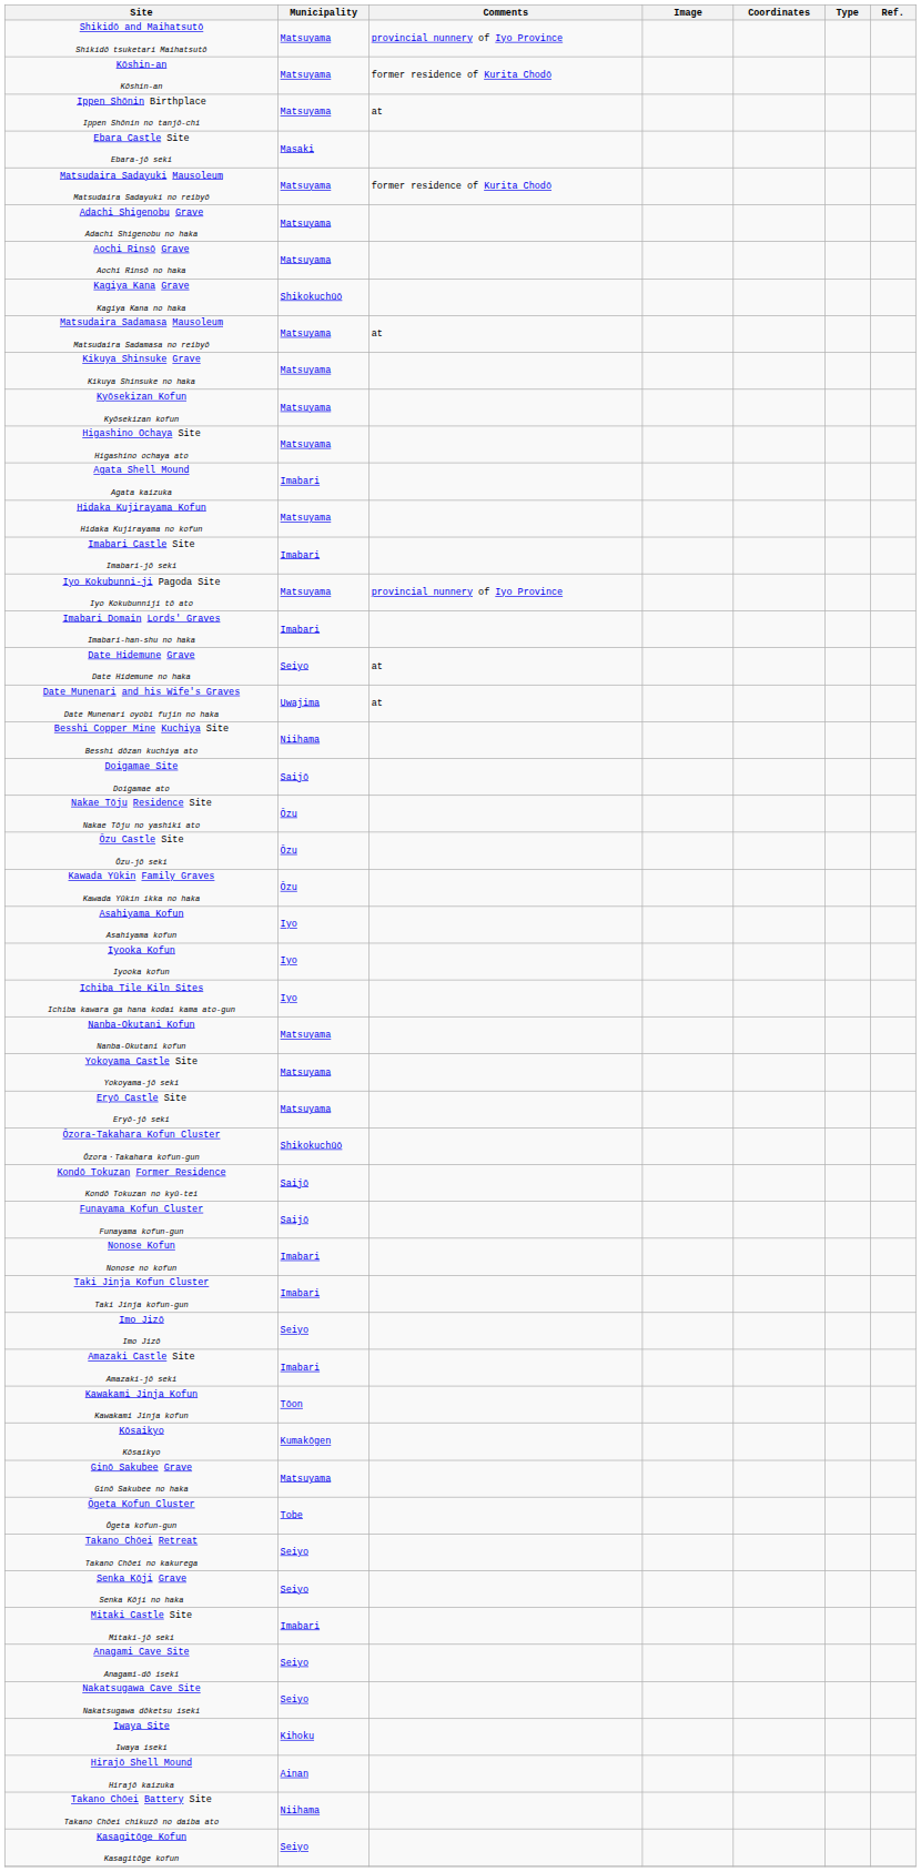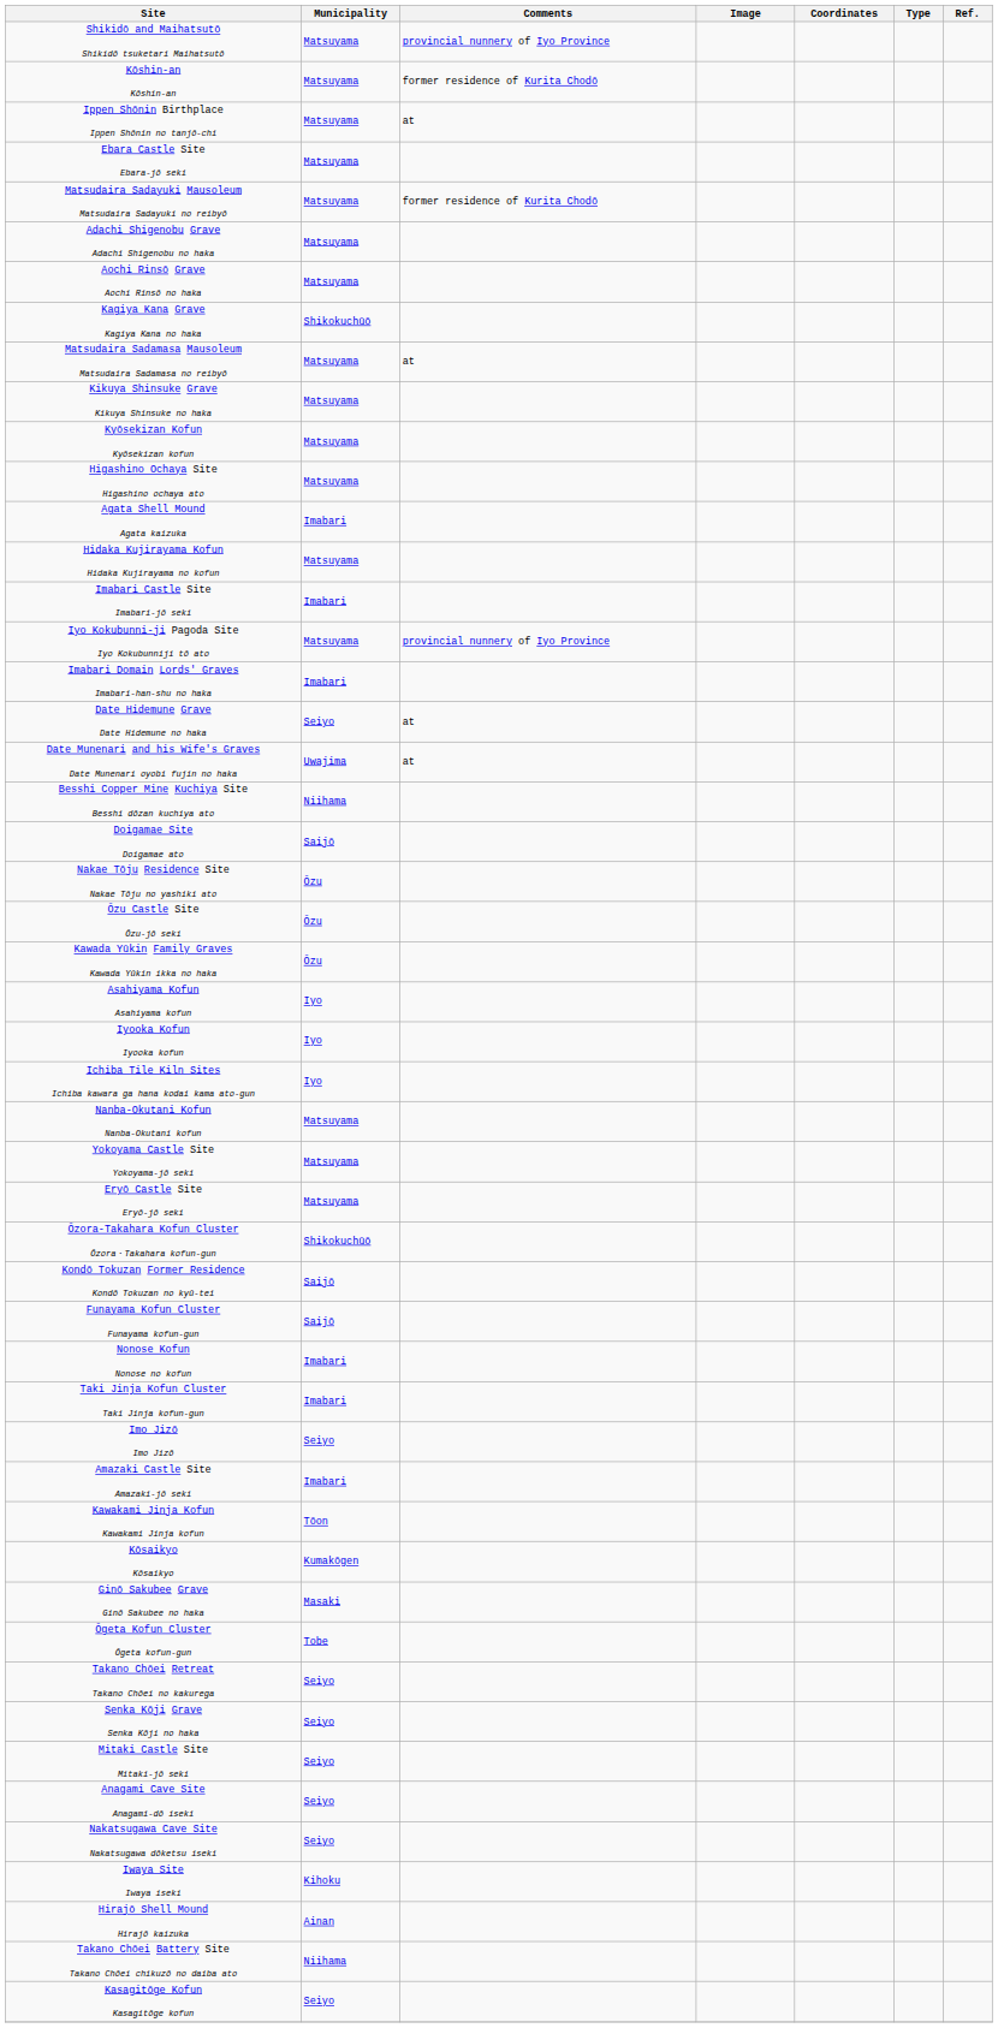 <table class="wikitable sortable"  style="width:100%;">
 <tr>
 <th width="30%" align="left">Site</th>
 <th width="10%" align="left">Municipality</th>
 <th width="30%" align="left" class="unsortable">Comments</th>
 <th width="10%" align="left"  class="unsortable">Image</th>
 <th width="10%" align="left" class="unsortable">Coordinates</th>
 <th width="5%" align="left">Type</th>
 <th width="5%" align="left"  class="unsortable">Ref.</th>
 </tr>
 <tr>
 <td align="center"><a href='#'>Shikidō and Maihatsutō</a><br><br><small><em>Shikidō tsuketari Maihatsutō</em></small></td>
 <td><a href='#'>Matsuyama</a></td>
 <td><a href='#'>provincial nunnery</a> of <a href='#'>Iyo Province</a></td>
 <td></td>
 <td></td>
 <td></td>
 <td></td>
 </tr>
 <tr>
 <td align="center"><a href='#'>Kōshin-an</a><br><br><small><em>Kōshin-an</em></small></td>
 <td><a href='#'>Matsuyama</a></td>
 <td>former residence of <a href='#'>Kurita Chodō</a></td>
 <td></td>
 <td></td>
 <td></td>
 <td></td>
 </tr>
 <tr>
 <td align="center"><a href='#'>Ippen Shōnin</a> Birthplace<br><br><small><em>Ippen Shōnin no tanjō-chi</em></small></td>
 <td><a href='#'>Matsuyama</a></td>
 <td>at </td>
 <td></td>
 <td></td>
 <td></td>
 <td></td>
 </tr>
 <tr>
 <td align="center"><a href='#'>Ebara Castle</a> Site<br><br><small><em>Ebara-jō seki</em></small></td>
-<td><a href='#'>Masaki</a></td>
+<td><a href='#'>Matsuyama</a></td>
 <td></td>
 <td></td>
 <td></td>
 <td></td>
 <td></td>
 </tr>
 <tr>
 <td align="center"><a href='#'>Matsudaira Sadayuki</a> <a href='#'>Mausoleum</a><br><br><small><em>Matsudaira Sadayuki no reibyō</em></small></td>
 <td><a href='#'>Matsuyama</a></td>
 <td>former residence of <a href='#'>Kurita Chodō</a></td>
 <td></td>
 <td></td>
 <td></td>
 <td></td>
 </tr>
 <tr>
 <td align="center"><a href='#'>Adachi Shigenobu</a> <a href='#'>Grave</a><br><br><small><em>Adachi Shigenobu no haka</em></small></td>
 <td><a href='#'>Matsuyama</a></td>
 <td></td>
 <td></td>
 <td></td>
 <td></td>
 <td></td>
 </tr>
 <tr>
 <td align="center"><a href='#'>Aochi Rinsō</a> <a href='#'>Grave</a><br><br><small><em>Aochi Rinsō no haka</em></small></td>
 <td><a href='#'>Matsuyama</a></td>
 <td></td>
 <td></td>
 <td></td>
 <td></td>
 <td></td>
 </tr>
 <tr>
 <td align="center"><a href='#'>Kagiya Kana</a> <a href='#'>Grave</a><br><br><small><em>Kagiya Kana no haka</em></small></td>
 <td><a href='#'>Shikokuchūō</a></td>
 <td></td>
 <td></td>
 <td></td>
 <td></td>
 <td></td>
 </tr>
 <tr>
 <td align="center"><a href='#'>Matsudaira Sadamasa</a> <a href='#'>Mausoleum</a><br><br><small><em>Matsudaira Sadamasa no reibyō</em></small></td>
 <td><a href='#'>Matsuyama</a></td>
 <td>at </td>
 <td></td>
 <td></td>
 <td></td>
 <td></td>
 </tr>
 <tr>
 <td align="center"><a href='#'>Kikuya Shinsuke</a> <a href='#'>Grave</a><br><br><small><em>Kikuya Shinsuke no haka</em></small></td>
 <td><a href='#'>Matsuyama</a></td>
 <td></td>
 <td></td>
 <td></td>
 <td></td>
 <td></td>
 </tr>
 <tr>
 <td align="center"><a href='#'>Kyōsekizan Kofun</a><br><br><small><em>Kyōsekizan kofun</em></small></td>
 <td><a href='#'>Matsuyama</a></td>
 <td></td>
 <td></td>
 <td></td>
 <td></td>
 <td></td>
 </tr>
 <tr>
 <td align="center"><a href='#'>Higashino Ochaya</a> Site<br><br><small><em>Higashino ochaya ato</em></small></td>
 <td><a href='#'>Matsuyama</a></td>
 <td></td>
 <td></td>
 <td></td>
 <td></td>
 <td></td>
 </tr>
 <tr>
 <td align="center"><a href='#'>Agata Shell Mound</a><br><br><small><em>Agata kaizuka</em></small></td>
 <td><a href='#'>Imabari</a></td>
 <td></td>
 <td></td>
 <td></td>
 <td></td>
 <td></td>
 </tr>
 <tr>
 <td align="center"><a href='#'>Hidaka Kujirayama Kofun</a><br><br><small><em>Hidaka Kujirayama no kofun</em></small></td>
 <td><a href='#'>Matsuyama</a></td>
 <td></td>
 <td></td>
 <td></td>
 <td></td>
 <td></td>
 </tr>
 <tr>
 <td align="center"><a href='#'>Imabari Castle</a> Site<br><br><small><em>Imabari-jō seki</em></small></td>
 <td><a href='#'>Imabari</a></td>
 <td></td>
 <td></td>
 <td></td>
 <td></td>
 <td></td>
 </tr>
 <tr>
 <td align="center"><a href='#'>Iyo Kokubunni-ji</a> Pagoda Site<br><br><small><em>Iyo Kokubunniji tō ato</em></small></td>
 <td><a href='#'>Matsuyama</a></td>
 <td><a href='#'>provincial nunnery</a> of <a href='#'>Iyo Province</a></td>
 <td></td>
 <td></td>
 <td></td>
 <td></td>
 </tr>
 <tr>
 <td align="center"><a href='#'>Imabari Domain</a> <a href='#'>Lords' Graves</a><br><br><small><em>Imabari-han-shu no haka</em></small></td>
 <td><a href='#'>Imabari</a></td>
 <td></td>
 <td></td>
 <td></td>
 <td></td>
 <td></td>
 </tr>
 <tr>
 <td align="center"><a href='#'>Date Hidemune</a> <a href='#'>Grave</a><br><br><small><em>Date Hidemune no haka</em></small></td>
 <td><a href='#'>Seiyo</a></td>
 <td>at </td>
 <td></td>
 <td></td>
 <td></td>
 <td></td>
 </tr>
 <tr>
 <td align="center"><a href='#'>Date Munenari</a> <a href='#'>and his Wife's Graves</a><br><br><small><em>Date Munenari oyobi fujin no haka</em></small></td>
 <td><a href='#'>Uwajima</a></td>
 <td>at </td>
 <td></td>
 <td></td>
 <td></td>
 <td></td>
 </tr>
 <tr>
 <td align="center"><a href='#'>Besshi Copper Mine</a> <a href='#'>Kuchiya</a> Site<br><br><small><em>Besshi dōzan kuchiya ato</em></small></td>
 <td><a href='#'>Niihama</a></td>
 <td></td>
 <td></td>
 <td></td>
 <td></td>
 <td></td>
 </tr>
 <tr>
 <td align="center"><a href='#'>Doigamae Site</a><br><br><small><em>Doigamae ato</em></small></td>
 <td><a href='#'>Saijō</a></td>
 <td></td>
 <td></td>
 <td></td>
 <td></td>
 <td></td>
 </tr>
 <tr>
 <td align="center"><a href='#'>Nakae Tōju</a> <a href='#'>Residence</a> Site<br><br><small><em>Nakae Tōju no yashiki ato</em></small></td>
 <td><a href='#'>Ōzu</a></td>
 <td></td>
 <td></td>
 <td></td>
 <td></td>
 <td></td>
 </tr>
 <tr>
 <td align="center"><a href='#'>Ōzu Castle</a> Site<br><br><small><em>Ōzu-jō seki</em></small></td>
 <td><a href='#'>Ōzu</a></td>
 <td></td>
 <td></td>
 <td></td>
 <td></td>
 <td></td>
 </tr>
 <tr>
 <td align="center"><a href='#'>Kawada Yūkin</a> <a href='#'>Family Graves</a><br><br><small><em>Kawada Yūkin ikka no haka</em></small></td>
 <td><a href='#'>Ōzu</a></td>
 <td></td>
 <td></td>
 <td></td>
 <td></td>
 <td></td>
 </tr>
 <tr>
 <td align="center"><a href='#'>Asahiyama Kofun</a><br><br><small><em>Asahiyama kofun</em></small></td>
 <td><a href='#'>Iyo</a></td>
 <td></td>
 <td></td>
 <td></td>
 <td></td>
 <td></td>
 </tr>
 <tr>
 <td align="center"><a href='#'>Iyooka Kofun</a><br><br><small><em>Iyooka kofun</em></small></td>
 <td><a href='#'>Iyo</a></td>
 <td></td>
 <td></td>
 <td></td>
 <td></td>
 <td></td>
 </tr>
 <tr>
 <td align="center"><a href='#'>Ichiba Tile Kiln Sites</a><br><br><small><em>Ichiba kawara ga hana kodai kama ato-gun</em></small></td>
 <td><a href='#'>Iyo</a></td>
 <td></td>
 <td></td>
 <td></td>
 <td></td>
 <td></td>
 </tr>
 <tr>
 <td align="center"><a href='#'>Nanba-Okutani Kofun</a><br><br><small><em>Nanba-Okutani kofun</em></small></td>
 <td><a href='#'>Matsuyama</a></td>
 <td></td>
 <td></td>
 <td></td>
 <td></td>
 <td></td>
 </tr>
 <tr>
 <td align="center"><a href='#'>Yokoyama Castle</a> Site<br><br><small><em>Yokoyama-jō seki</em></small></td>
 <td><a href='#'>Matsuyama</a></td>
 <td></td>
 <td></td>
 <td></td>
 <td></td>
 <td></td>
 </tr>
 <tr>
 <td align="center"><a href='#'>Eryō Castle</a> Site<br><br><small><em>Eryō-jō seki</em></small></td>
 <td><a href='#'>Matsuyama</a></td>
 <td></td>
 <td></td>
 <td></td>
 <td></td>
 <td></td>
 </tr>
 <tr>
 <td align="center"><a href='#'>Ōzora-Takahara Kofun Cluster</a><br><br><small><em>Ōzora・Takahara kofun-gun</em></small></td>
 <td><a href='#'>Shikokuchūō</a></td>
 <td></td>
 <td></td>
 <td></td>
 <td></td>
 <td></td>
 </tr>
 <tr>
 <td align="center"><a href='#'>Kondō Tokuzan</a> <a href='#'>Former Residence</a><br><br><small><em>Kondō Tokuzan no kyū-tei</em></small></td>
 <td><a href='#'>Saijō</a></td>
 <td></td>
 <td></td>
 <td></td>
 <td></td>
 <td></td>
 </tr>
 <tr>
 <td align="center"><a href='#'>Funayama Kofun Cluster</a><br><br><small><em>Funayama kofun-gun</em></small></td>
 <td><a href='#'>Saijō</a></td>
 <td></td>
 <td></td>
 <td></td>
 <td></td>
 <td></td>
 </tr>
 <tr>
 <td align="center"><a href='#'>Nonose Kofun</a><br><br><small><em>Nonose no kofun</em></small></td>
 <td><a href='#'>Imabari</a></td>
 <td></td>
 <td></td>
 <td></td>
 <td></td>
 <td></td>
 </tr>
 <tr>
 <td align="center"><a href='#'>Taki Jinja Kofun Cluster</a><br><br><small><em>Taki Jinja kofun-gun</em></small></td>
 <td><a href='#'>Imabari</a></td>
 <td></td>
 <td></td>
 <td></td>
 <td></td>
 <td></td>
 </tr>
 <tr>
 <td align="center"><a href='#'>Imo Jizō</a><br><br><small><em>Imo Jizō</em></small></td>
 <td><a href='#'>Seiyo</a></td>
 <td></td>
 <td></td>
 <td></td>
 <td></td>
 <td></td>
 </tr>
 <tr>
 <td align="center"><a href='#'>Amazaki Castle</a> Site<br><br><small><em>Amazaki-jō seki</em></small></td>
 <td><a href='#'>Imabari</a></td>
 <td></td>
 <td></td>
 <td></td>
 <td></td>
 <td></td>
 </tr>
 <tr>
 <td align="center"><a href='#'>Kawakami Jinja Kofun</a><br><br><small><em>Kawakami Jinja kofun</em></small></td>
 <td><a href='#'>Tōon</a></td>
 <td></td>
 <td></td>
 <td></td>
 <td></td>
 <td></td>
 </tr>
 <tr>
 <td align="center"><a href='#'>Kōsaikyo</a><br><br><small><em>Kōsaikyo</em></small></td>
 <td><a href='#'>Kumakōgen</a></td>
 <td></td>
 <td></td>
 <td></td>
 <td></td>
 <td></td>
 </tr>
 <tr>
 <td align="center"><a href='#'>Ginō Sakubee</a> <a href='#'>Grave</a><br><br><small><em>Ginō Sakubee no haka</em></small></td>
-<td><a href='#'>Matsuyama</a></td>
+<td><a href='#'>Masaki</a></td>
 <td></td>
 <td></td>
 <td></td>
 <td></td>
 <td></td>
 </tr>
 <tr>
 <td align="center"><a href='#'>Ōgeta Kofun Cluster</a><br><br><small><em>Ōgeta kofun-gun</em></small></td>
 <td><a href='#'>Tobe</a></td>
 <td></td>
 <td></td>
 <td></td>
 <td></td>
 <td></td>
 </tr>
 <tr>
 <td align="center"><a href='#'>Takano Chōei</a> <a href='#'>Retreat</a><br><br><small><em>Takano Chōei no kakurega</em></small></td>
 <td><a href='#'>Seiyo</a></td>
 <td></td>
 <td></td>
 <td></td>
 <td></td>
 <td></td>
 </tr>
 <tr>
 <td align="center"><a href='#'>Senka Kōji</a> <a href='#'>Grave</a><br><br><small><em>Senka Kōji no haka</em></small></td>
 <td><a href='#'>Seiyo</a></td>
 <td></td>
 <td></td>
 <td></td>
 <td></td>
 <td></td>
 </tr>
 <tr>
 <td align="center"><a href='#'>Mitaki Castle</a> Site<br><br><small><em>Mitaki-jō seki</em></small></td>
-<td><a href='#'>Imabari</a></td>
+<td><a href='#'>Seiyo</a></td>
 <td></td>
 <td></td>
 <td></td>
 <td></td>
 <td></td>
 </tr>
 <tr>
 <td align="center"><a href='#'>Anagami Cave Site</a><br><br><small><em>Anagami-dō iseki</em></small></td>
 <td><a href='#'>Seiyo</a></td>
 <td></td>
 <td></td>
 <td></td>
 <td></td>
 <td></td>
 </tr>
 <tr>
 <td align="center"><a href='#'>Nakatsugawa Cave Site</a><br><br><small><em>Nakatsugawa dōketsu iseki</em></small></td>
 <td><a href='#'>Seiyo</a></td>
 <td></td>
 <td></td>
 <td></td>
 <td></td>
 <td></td>
 </tr>
 <tr>
 <td align="center"><a href='#'>Iwaya Site</a><br><br><small><em>Iwaya iseki</em></small></td>
 <td><a href='#'>Kihoku</a></td>
 <td></td>
 <td></td>
 <td></td>
 <td></td>
 <td></td>
 </tr>
 <tr>
 <td align="center"><a href='#'>Hirajō Shell Mound</a><br><br><small><em>Hirajō kaizuka</em></small></td>
 <td><a href='#'>Ainan</a></td>
 <td></td>
 <td></td>
 <td></td>
 <td></td>
 <td></td>
 </tr>
 <tr>
 <td align="center"><a href='#'>Takano Chōei</a> <a href='#'>Battery</a> Site<br><br><small><em>Takano Chōei chikuzō no daiba ato</em></small></td>
 <td><a href='#'>Niihama</a></td>
 <td></td>
 <td></td>
 <td></td>
 <td></td>
 <td></td>
 </tr>
 <tr>
 <td align="center"><a href='#'>Kasagitōge Kofun</a><br><br><small><em>Kasagitōge kofun</em></small></td>
 <td><a href='#'>Seiyo</a></td>
 <td></td>
 <td></td>
 <td></td>
 <td></td>
 <td></td>
 </tr>
 <tr>
 </tr>
 </table>
